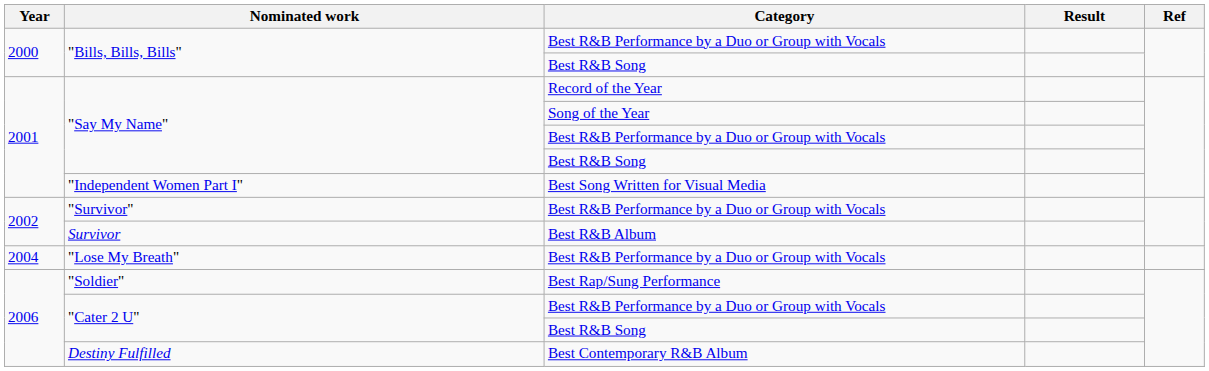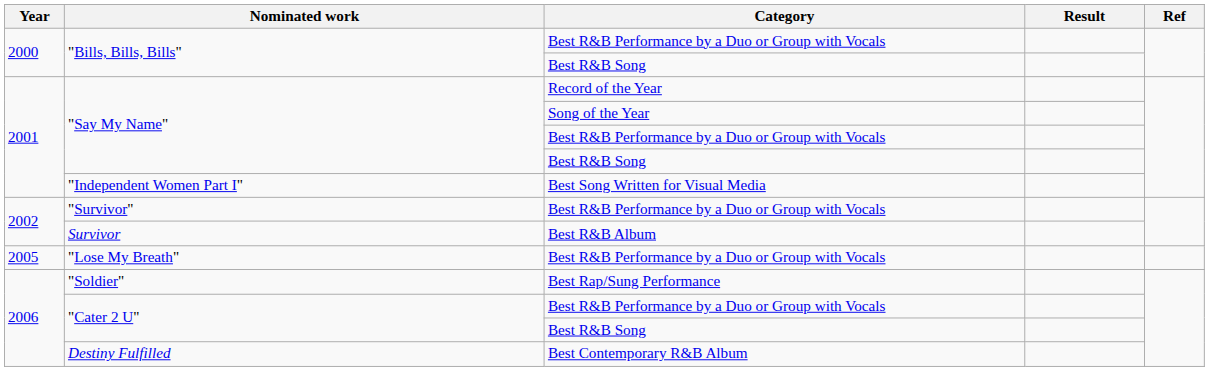 <table class="wikitable" width="100%">
 <tr>
 <th width="5%">Year</th>
 <th width="40%">Nominated work</th>
 <th width="40%">Category</th>
 <th width="10%">Result</th>
 <th width="5%">Ref</th>
 </tr>
 <tr>
 <td rowspan="2"><a href='#'>2000</a></td>
 <td rowspan="2">"<a href='#'>Bills, Bills, Bills</a>"</td>
 <td><a href='#'>Best R&B Performance by a Duo or Group with Vocals</a></td>
 <td></td>
 <td rowspan="2"></td>
 </tr>
 <tr>
 <td><a href='#'>Best R&B Song</a></td>
 <td></td>
 </tr>
 <tr>
 <td rowspan="5"><a href='#'>2001</a></td>
 <td rowspan="4">"<a href='#'>Say My Name</a>"</td>
 <td><a href='#'>Record of the Year</a></td>
 <td></td>
 <td rowspan="5"></td>
 </tr>
 <tr>
 <td><a href='#'>Song of the Year</a></td>
 <td></td>
 </tr>
 <tr>
 <td><a href='#'>Best R&B Performance by a Duo or Group with Vocals</a></td>
 <td></td>
 </tr>
 <tr>
 <td><a href='#'>Best R&B Song</a></td>
 <td></td>
 </tr>
 <tr>
 <td>"<a href='#'>Independent Women Part I</a>"</td>
 <td><a href='#'>Best Song Written for Visual Media</a></td>
 <td></td>
 </tr>
 <tr>
 <td rowspan="2"><a href='#'>2002</a></td>
 <td>"<a href='#'>Survivor</a>"</td>
 <td><a href='#'>Best R&B Performance by a Duo or Group with Vocals</a></td>
 <td></td>
 <td rowspan="2"></td>
 </tr>
 <tr>
 <td><em><a href='#'>Survivor</a></em></td>
 <td><a href='#'>Best R&B Album</a></td>
 <td></td>
 </tr>
 <tr>
-<td><a href='#'>2004</a></td>
+<td><a href='#'>2005</a></td>
 <td>"<a href='#'>Lose My Breath</a>"</td>
 <td><a href='#'>Best R&B Performance by a Duo or Group with Vocals</a></td>
 <td></td>
 <td></td>
 </tr>
 <tr>
 <td rowspan="4"><a href='#'>2006</a></td>
 <td>"<a href='#'>Soldier</a>" </td>
 <td><a href='#'>Best Rap/Sung Performance</a></td>
 <td></td>
 <td rowspan="4"></td>
 </tr>
 <tr>
 <td rowspan="2">"<a href='#'>Cater 2 U</a>"</td>
 <td><a href='#'>Best R&B Performance by a Duo or Group with Vocals</a></td>
 <td></td>
 </tr>
 <tr>
 <td><a href='#'>Best R&B Song</a></td>
 <td></td>
 </tr>
 <tr>
 <td><em><a href='#'>Destiny Fulfilled</a></em></td>
 <td><a href='#'>Best Contemporary R&B Album</a></td>
 <td></td>
 </tr>
 </table>
